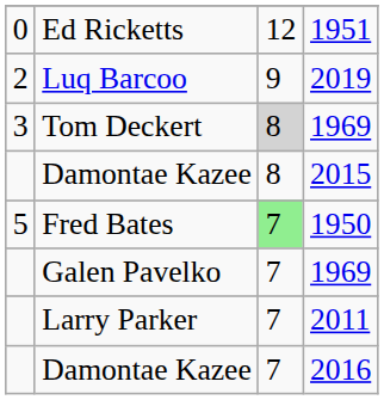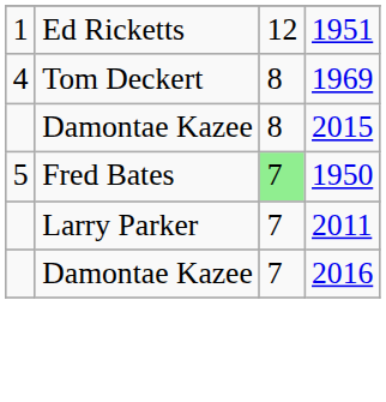 <table class="wikitable">
 <tr>
 </tr>
 <tr>
-<td>0</td>
+<td>1</td>
 <td>Ed Ricketts</td>
 <td>12</td>
 <td><a href='#'>1951</a></td>
 </tr>
 <tr>
-<td>2</td>
-<td><a href='#'>Luq Barcoo</a></td>
-<td>9</td>
-<td><a href='#'>2019</a></td>
-</tr>
-<tr>
-<td>3</td>
+<td>4</td>
 <td>Tom Deckert</td>
-<td style="background: lightgrey;">8</td>
+<td>8</td>
 <td><a href='#'>1969</a></td>
 </tr>
 <tr>
 <td></td>
 <td>Damontae Kazee</td>
 <td>8</td>
 <td><a href='#'>2015</a></td>
 </tr>
 <tr>
 <td>5</td>
 <td>Fred Bates</td>
 <td style="background: lightgreen;">7</td>
 <td><a href='#'>1950</a></td>
 </tr>
 <tr>
 <td></td>
-<td>Galen Pavelko</td>
-<td>7</td>
-<td><a href='#'>1969</a></td>
-</tr>
-<tr>
-<td></td>
 <td>Larry Parker</td>
 <td>7</td>
 <td><a href='#'>2011</a></td>
 </tr>
 <tr>
 <td></td>
 <td>Damontae Kazee</td>
 <td>7</td>
 <td><a href='#'>2016</a></td>
 </tr>
 </table>
